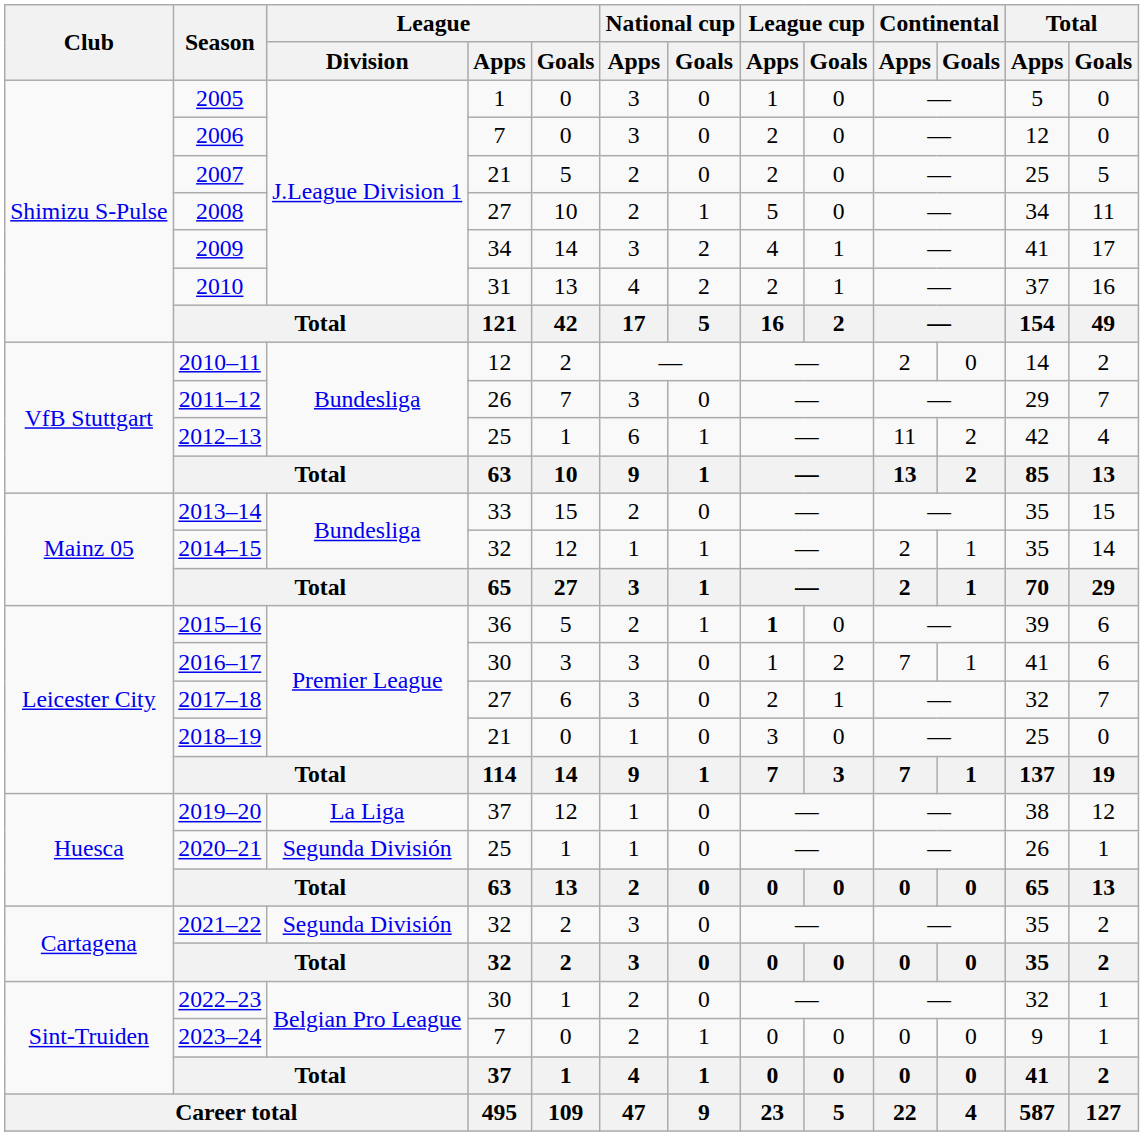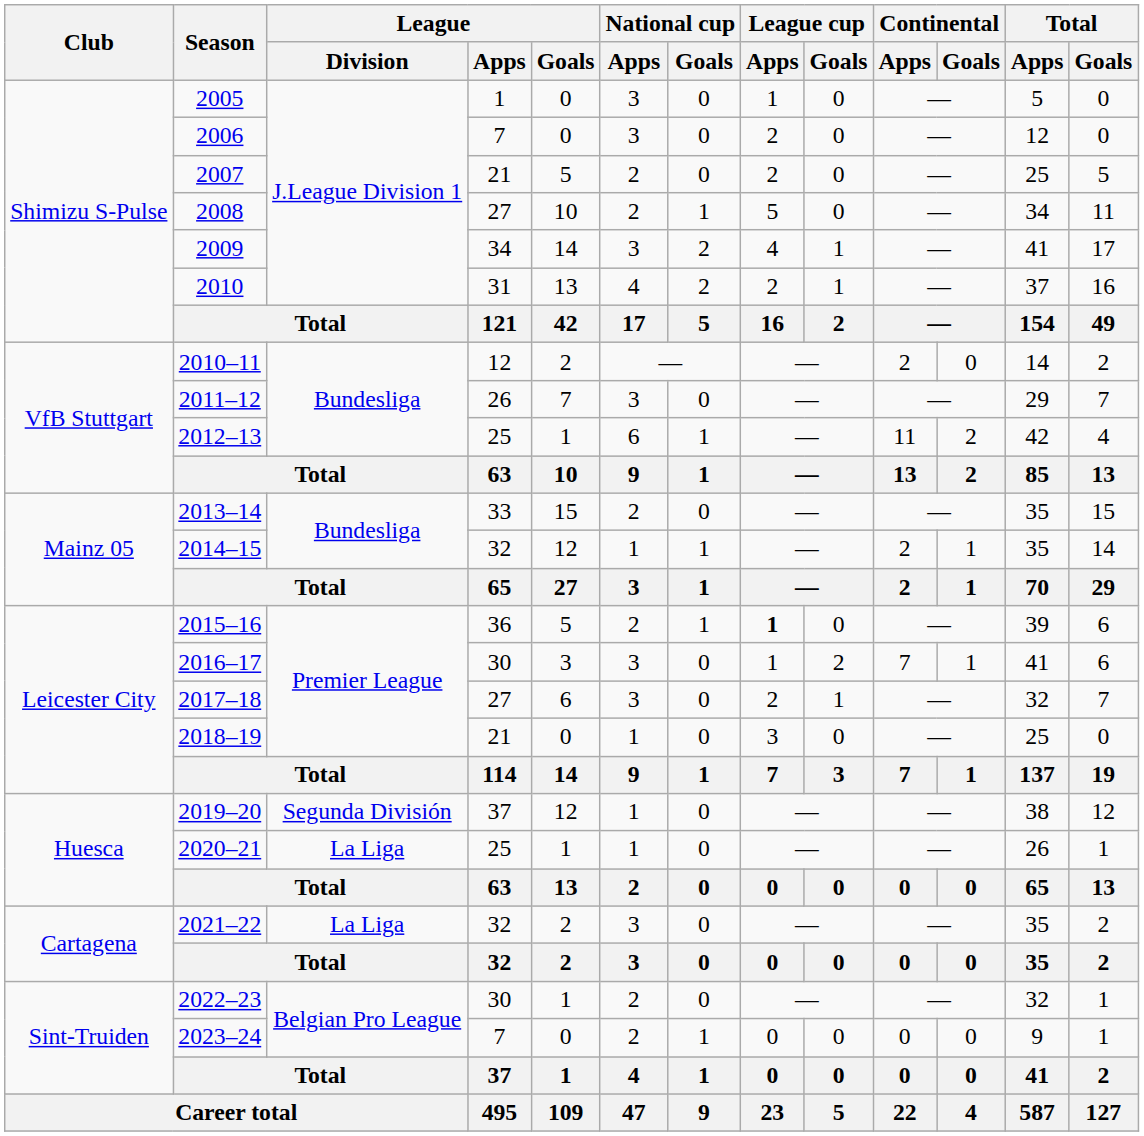 <table class="wikitable" style="text-align:center">
 <tr>
 <th rowspan="2">Club</th>
 <th rowspan="2">Season</th>
 <th colspan="3">League</th>
 <th colspan="2">National cup</th>
 <th colspan="2">League cup</th>
 <th colspan="2">Continental</th>
 <th colspan="2">Total</th>
 </tr>
 <tr>
 <th>Division</th>
 <th>Apps</th>
 <th>Goals</th>
 <th>Apps</th>
 <th>Goals</th>
 <th>Apps</th>
 <th>Goals</th>
 <th>Apps</th>
 <th>Goals</th>
 <th>Apps</th>
 <th>Goals</th>
 </tr>
 <tr>
 <td rowspan="7"><a href='#'>Shimizu S-Pulse</a></td>
 <td><a href='#'>2005</a></td>
 <td rowspan="6"><a href='#'>J.League Division 1</a></td>
 <td>1</td>
 <td>0</td>
 <td>3</td>
 <td>0</td>
 <td>1</td>
 <td>0</td>
 <td colspan="2">—</td>
 <td>5</td>
 <td>0</td>
 </tr>
 <tr>
 <td><a href='#'>2006</a></td>
 <td>7</td>
 <td>0</td>
 <td>3</td>
 <td>0</td>
 <td>2</td>
 <td>0</td>
 <td colspan="2">—</td>
 <td>12</td>
 <td>0</td>
 </tr>
 <tr>
 <td><a href='#'>2007</a></td>
 <td>21</td>
 <td>5</td>
 <td>2</td>
 <td>0</td>
 <td>2</td>
 <td>0</td>
 <td colspan="2">—</td>
 <td>25</td>
 <td>5</td>
 </tr>
 <tr>
 <td><a href='#'>2008</a></td>
 <td>27</td>
 <td>10</td>
 <td>2</td>
 <td>1</td>
 <td>5</td>
 <td>0</td>
 <td colspan="2">—</td>
 <td>34</td>
 <td>11</td>
 </tr>
 <tr>
 <td><a href='#'>2009</a></td>
 <td>34</td>
 <td>14</td>
 <td>3</td>
 <td>2</td>
 <td>4</td>
 <td>1</td>
 <td colspan="2">—</td>
 <td>41</td>
 <td>17</td>
 </tr>
 <tr>
 <td><a href='#'>2010</a></td>
 <td>31</td>
 <td>13</td>
 <td>4</td>
 <td>2</td>
 <td>2</td>
 <td>1</td>
 <td colspan="2">—</td>
 <td>37</td>
 <td>16</td>
 </tr>
 <tr>
 <th colspan="2">Total</th>
 <th>121</th>
 <th>42</th>
 <th>17</th>
 <th>5</th>
 <th>16</th>
 <th>2</th>
 <th colspan="2">—</th>
 <th>154</th>
 <th>49</th>
 </tr>
 <tr>
 <td rowspan="4"><a href='#'>VfB Stuttgart</a></td>
 <td><a href='#'>2010–11</a></td>
 <td rowspan="3"><a href='#'>Bundesliga</a></td>
 <td>12</td>
 <td>2</td>
 <td colspan="2">—</td>
 <td colspan="2">—</td>
 <td>2</td>
 <td>0</td>
 <td>14</td>
 <td>2</td>
 </tr>
 <tr>
 <td><a href='#'>2011–12</a></td>
 <td>26</td>
 <td>7</td>
 <td>3</td>
 <td>0</td>
 <td colspan="2">—</td>
 <td colspan="2">—</td>
 <td>29</td>
 <td>7</td>
 </tr>
 <tr>
 <td><a href='#'>2012–13</a></td>
 <td>25</td>
 <td>1</td>
 <td>6</td>
 <td>1</td>
 <td colspan="2">—</td>
 <td>11</td>
 <td>2</td>
 <td>42</td>
 <td>4</td>
 </tr>
 <tr>
 <th colspan="2">Total</th>
 <th>63</th>
 <th>10</th>
 <th>9</th>
 <th>1</th>
 <th colspan="2">—</th>
 <th>13</th>
 <th>2</th>
 <th>85</th>
 <th>13</th>
 </tr>
 <tr>
 <td rowspan="3"><a href='#'>Mainz 05</a></td>
 <td><a href='#'>2013–14</a></td>
 <td rowspan="2"><a href='#'>Bundesliga</a></td>
 <td>33</td>
 <td>15</td>
 <td>2</td>
 <td>0</td>
 <td colspan="2">—</td>
 <td colspan="2">—</td>
 <td>35</td>
 <td>15</td>
 </tr>
 <tr>
 <td><a href='#'>2014–15</a></td>
 <td>32</td>
 <td>12</td>
 <td>1</td>
 <td>1</td>
 <td colspan="2">—</td>
 <td>2</td>
 <td>1</td>
 <td>35</td>
 <td>14</td>
 </tr>
 <tr>
 <th colspan="2">Total</th>
 <th>65</th>
 <th>27</th>
 <th>3</th>
 <th>1</th>
 <th colspan="2">—</th>
 <th>2</th>
 <th>1</th>
 <th>70</th>
 <th>29</th>
 </tr>
 <tr>
 <td rowspan="5"><a href='#'>Leicester City</a></td>
 <td><a href='#'>2015–16</a></td>
 <td rowspan="4"><a href='#'>Premier League</a></td>
 <td>36</td>
 <td>5</td>
 <td>2</td>
 <td>1</td>
 <td><strong>1</strong></td>
 <td>0</td>
 <td colspan="2">—</td>
 <td>39</td>
 <td>6</td>
 </tr>
 <tr>
 <td><a href='#'>2016–17</a></td>
 <td>30</td>
 <td>3</td>
 <td>3</td>
 <td>0</td>
 <td>1</td>
 <td>2</td>
 <td>7</td>
 <td>1</td>
 <td>41</td>
 <td>6</td>
 </tr>
 <tr>
 <td><a href='#'>2017–18</a></td>
 <td>27</td>
 <td>6</td>
 <td>3</td>
 <td>0</td>
 <td>2</td>
 <td>1</td>
 <td colspan="2">—</td>
 <td>32</td>
 <td>7</td>
 </tr>
 <tr>
 <td><a href='#'>2018–19</a></td>
 <td>21</td>
 <td>0</td>
 <td>1</td>
 <td>0</td>
 <td>3</td>
 <td>0</td>
 <td colspan="2">—</td>
 <td>25</td>
 <td>0</td>
 </tr>
 <tr>
 <th colspan="2">Total</th>
 <th>114</th>
 <th>14</th>
 <th>9</th>
 <th>1</th>
 <th>7</th>
 <th>3</th>
 <th>7</th>
 <th>1</th>
 <th>137</th>
 <th>19</th>
 </tr>
 <tr>
 <td rowspan="3"><a href='#'>Huesca</a></td>
 <td><a href='#'>2019–20</a></td>
-<td><a href='#'>La Liga</a></td>
+<td><a href='#'>Segunda División</a></td>
 <td>37</td>
 <td>12</td>
 <td>1</td>
 <td>0</td>
 <td colspan="2">—</td>
 <td colspan="2">—</td>
 <td>38</td>
 <td>12</td>
 </tr>
 <tr>
 <td><a href='#'>2020–21</a></td>
-<td><a href='#'>Segunda División</a></td>
+<td><a href='#'>La Liga</a></td>
 <td>25</td>
 <td>1</td>
 <td>1</td>
 <td>0</td>
 <td colspan="2">—</td>
 <td colspan="2">—</td>
 <td>26</td>
 <td>1</td>
 </tr>
 <tr>
 <th colspan="2">Total</th>
 <th>63</th>
 <th>13</th>
 <th>2</th>
 <th>0</th>
 <th>0</th>
 <th>0</th>
 <th>0</th>
 <th>0</th>
 <th>65</th>
 <th>13</th>
 </tr>
 <tr>
 <td rowspan="2"><a href='#'>Cartagena</a></td>
 <td><a href='#'>2021–22</a></td>
-<td><a href='#'>Segunda División</a></td>
+<td><a href='#'>La Liga</a></td>
 <td>32</td>
 <td>2</td>
 <td>3</td>
 <td>0</td>
 <td colspan="2">—</td>
 <td colspan="2">—</td>
 <td>35</td>
 <td>2</td>
 </tr>
 <tr>
 <th colspan="2">Total</th>
 <th>32</th>
 <th>2</th>
 <th>3</th>
 <th>0</th>
 <th>0</th>
 <th>0</th>
 <th>0</th>
 <th>0</th>
 <th>35</th>
 <th>2</th>
 </tr>
 <tr>
 <td rowspan="3"><a href='#'>Sint-Truiden</a></td>
 <td><a href='#'>2022–23</a></td>
 <td rowspan="2"><a href='#'>Belgian Pro League</a></td>
 <td>30</td>
 <td>1</td>
 <td>2</td>
 <td>0</td>
 <td colspan="2">—</td>
 <td colspan="2">—</td>
 <td>32</td>
 <td>1</td>
 </tr>
 <tr>
 <td><a href='#'>2023–24</a></td>
 <td>7</td>
 <td>0</td>
 <td>2</td>
 <td>1</td>
 <td>0</td>
 <td>0</td>
 <td>0</td>
 <td>0</td>
 <td>9</td>
 <td>1</td>
 </tr>
 <tr>
 <th colspan="2">Total</th>
 <th>37</th>
 <th>1</th>
 <th>4</th>
 <th>1</th>
 <th>0</th>
 <th>0</th>
 <th>0</th>
 <th>0</th>
 <th>41</th>
 <th>2</th>
 </tr>
 <tr>
 <th colspan="3">Career total</th>
 <th>495</th>
 <th>109</th>
 <th>47</th>
 <th>9</th>
 <th>23</th>
 <th>5</th>
 <th>22</th>
 <th>4</th>
 <th>587</th>
 <th>127</th>
 </tr>
 </table>
